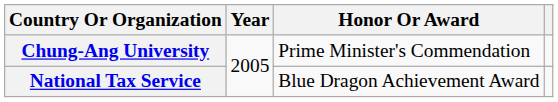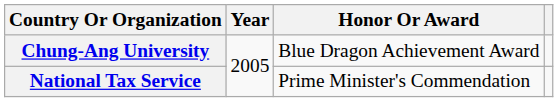 <table class="wikitable plainrowheaders sortable" style="margin-right: 0;">
 <tr>
 <th scope="col">Country Or Organization</th>
 <th scope="col">Year</th>
 <th scope="col">Honor Or Award</th>
 <th scope="col" class="unsortable"></th>
 </tr>
 <tr>
 <th scope="row"><a href='#'>Chung-Ang University</a></th>
 <td style="text-align:center"  rowspan="2">2005</td>
-<td>Prime Minister's Commendation</td>
+<td>Blue Dragon Achievement Award</td>
 <td style="text-align:center"></td>
 </tr>
 <tr>
 <th scope="row"><a href='#'>National Tax Service</a></th>
-<td>Blue Dragon Achievement Award</td>
+<td>Prime Minister's Commendation</td>
 <td style="text-align:center"></td>
 </tr>
 </table>
